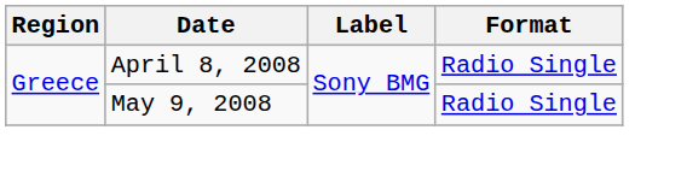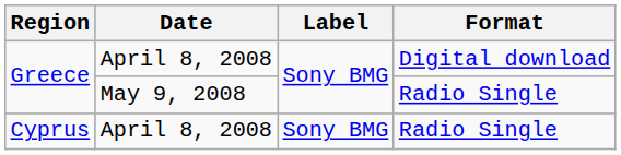 <table class="sortable wikitable">
 <tr>
 <th>Region</th>
 <th>Date</th>
 <th>Label</th>
 <th>Format</th>
 </tr>
 <tr>
 <td rowspan="2"><a href='#'>Greece</a></td>
 <td>April 8, 2008</td>
 <td rowspan="2"><a href='#'>Sony BMG</a></td>
-<td><a href='#'>Radio Single</a></td>
+<td><a href='#'>Digital download</a></td>
 </tr>
 <tr>
 <td>May 9, 2008</td>
 <td><a href='#'>Radio Single</a></td>
 </tr>
+<tr>
+<td><a href='#'>Cyprus</a></td>
+<td>April 8, 2008</td>
+<td><a href='#'>Sony BMG</a></td>
+<td><a href='#'>Radio Single</a></td>
+</tr>
 </table>
